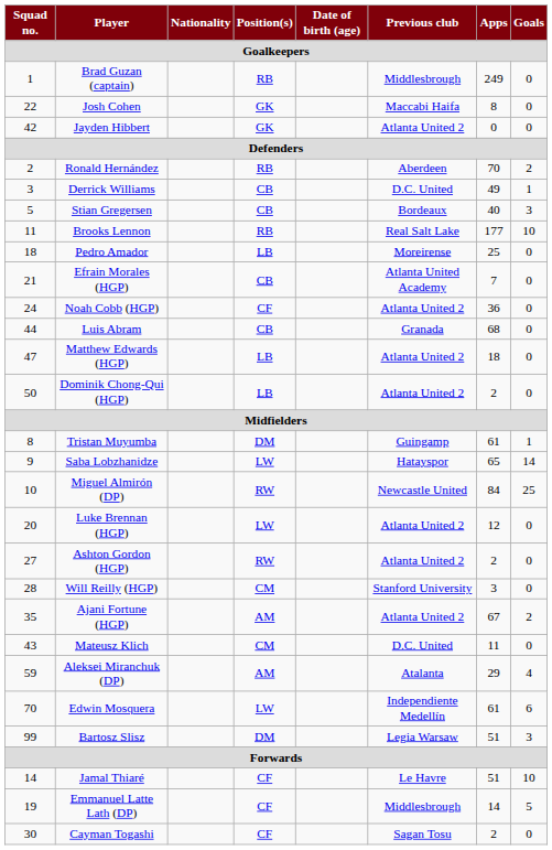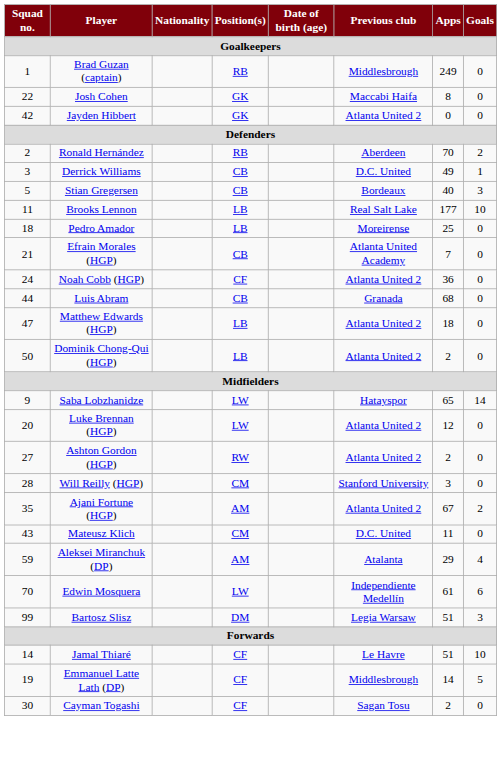 <table class="wikitable" style="text-align:center; font-size:90%; width:100%;">
 <tr>
 <th style="background:#80000a; color:#fff; text-align:center;">Squad no.</th>
 <th style="background:#80000a; color:#fff; text-align:center;">Player</th>
 <th style="background:#80000a; color:#fff; text-align:center;">Nationality</th>
 <th style="background:#80000a; color:#fff; text-align:center;">Position(s)</th>
 <th style="background:#80000a; color:#fff; text-align:center;">Date of birth (age)</th>
 <th style="background:#80000a; color:#fff; text-align:center;">Previous club</th>
 <th style="background:#80000a; color:#fff; text-align:center;">Apps</th>
 <th style="background:#80000a; color:#fff; text-align:center;">Goals</th>
 </tr>
 <tr>
 <th colspan="8" style="background:#dcdcdc; text-align:center;">Goalkeepers</th>
 </tr>
 <tr>
 <td>1</td>
 <td><a href='#'>Brad Guzan</a> (<a href='#'>captain</a>)</td>
 <td></td>
 <td><a href='#'>RB</a></td>
 <td></td>
 <td> <a href='#'>Middlesbrough</a></td>
 <td>249</td>
 <td>0</td>
 </tr>
 <tr>
 <td>22</td>
 <td><a href='#'>Josh Cohen</a></td>
 <td></td>
 <td><a href='#'>GK</a></td>
 <td></td>
 <td> <a href='#'>Maccabi Haifa</a></td>
 <td>8</td>
 <td>0</td>
 </tr>
 <tr>
 <td>42</td>
 <td><a href='#'>Jayden Hibbert</a></td>
 <td></td>
 <td><a href='#'>GK</a></td>
 <td></td>
 <td> <a href='#'>Atlanta United 2</a></td>
 <td>0</td>
 <td>0</td>
 </tr>
 <tr>
 <th colspan="8" style="background:#dcdcdc; text-align:center;">Defenders</th>
 </tr>
 <tr>
 <td>2</td>
 <td><a href='#'>Ronald Hernández</a></td>
 <td></td>
 <td><a href='#'>RB</a></td>
 <td></td>
 <td> <a href='#'>Aberdeen</a></td>
 <td>70</td>
 <td>2</td>
 </tr>
 <tr>
 <td>3</td>
 <td><a href='#'>Derrick Williams</a></td>
 <td></td>
 <td><a href='#'>CB</a></td>
 <td></td>
 <td> <a href='#'>D.C. United</a></td>
 <td>49</td>
 <td>1</td>
 </tr>
 <tr>
 <td>5</td>
 <td><a href='#'>Stian Gregersen</a></td>
 <td></td>
 <td><a href='#'>CB</a></td>
 <td></td>
 <td> <a href='#'>Bordeaux</a></td>
 <td>40</td>
 <td>3</td>
 </tr>
 <tr>
 <td>11</td>
 <td><a href='#'>Brooks Lennon</a></td>
 <td></td>
-<td><a href='#'>RB</a></td>
+<td><a href='#'>LB</a></td>
 <td></td>
 <td> <a href='#'>Real Salt Lake</a></td>
 <td>177</td>
 <td>10</td>
 </tr>
 <tr>
 <td>18</td>
 <td><a href='#'>Pedro Amador</a></td>
 <td></td>
 <td><a href='#'>LB</a></td>
 <td></td>
 <td> <a href='#'>Moreirense</a></td>
 <td>25</td>
 <td>0</td>
 </tr>
 <tr>
 <td>21</td>
 <td><a href='#'>Efrain Morales</a> (<a href='#'>HGP</a>)</td>
 <td></td>
 <td><a href='#'>CB</a></td>
 <td></td>
 <td> <a href='#'>Atlanta United Academy</a></td>
 <td>7</td>
 <td>0</td>
 </tr>
 <tr>
 <td>24</td>
 <td><a href='#'>Noah Cobb</a> (<a href='#'>HGP</a>)</td>
 <td></td>
 <td><a href='#'>CF</a></td>
 <td></td>
 <td> <a href='#'>Atlanta United 2</a></td>
 <td>36</td>
 <td>0</td>
 </tr>
 <tr>
 <td>44</td>
 <td><a href='#'>Luis Abram</a></td>
 <td></td>
 <td><a href='#'>CB</a></td>
 <td></td>
 <td> <a href='#'>Granada</a></td>
 <td>68</td>
 <td>0</td>
 </tr>
 <tr>
 <td>47</td>
 <td><a href='#'>Matthew Edwards</a> (<a href='#'>HGP</a>)</td>
 <td></td>
 <td><a href='#'>LB</a></td>
 <td></td>
 <td> <a href='#'>Atlanta United 2</a></td>
 <td>18</td>
 <td>0</td>
 </tr>
 <tr>
 <td>50</td>
 <td><a href='#'>Dominik Chong-Qui</a> (<a href='#'>HGP</a>)</td>
 <td></td>
 <td><a href='#'>LB</a></td>
 <td></td>
 <td> <a href='#'>Atlanta United 2</a></td>
 <td>2</td>
 <td>0</td>
 </tr>
 <tr>
 <th colspan="8" style="background:#dcdcdc; text-align:center;">Midfielders</th>
 </tr>
 <tr>
-<td>8</td>
-<td><a href='#'>Tristan Muyumba</a></td>
-<td></td>
-<td><a href='#'>DM</a></td>
-<td></td>
-<td> <a href='#'>Guingamp</a></td>
-<td>61</td>
-<td>1</td>
-</tr>
-<tr>
 <td>9</td>
 <td><a href='#'>Saba Lobzhanidze</a></td>
 <td></td>
 <td><a href='#'>LW</a></td>
 <td></td>
 <td> <a href='#'>Hatayspor</a></td>
 <td>65</td>
 <td>14</td>
-</tr>
-<tr>
-<td>10</td>
-<td><a href='#'>Miguel Almirón</a> (<a href='#'>DP</a>)</td>
-<td></td>
-<td><a href='#'>RW</a></td>
-<td></td>
-<td> <a href='#'>Newcastle United</a></td>
-<td>84</td>
-<td>25</td>
 </tr>
 <tr>
 <td>20</td>
 <td><a href='#'>Luke Brennan</a> (<a href='#'>HGP</a>)</td>
 <td></td>
 <td><a href='#'>LW</a></td>
 <td></td>
 <td> <a href='#'>Atlanta United 2</a></td>
 <td>12</td>
 <td>0</td>
 </tr>
 <tr>
 <td>27</td>
 <td><a href='#'>Ashton Gordon</a> (<a href='#'>HGP</a>)</td>
 <td></td>
 <td><a href='#'>RW</a></td>
 <td></td>
 <td> <a href='#'>Atlanta United 2</a></td>
 <td>2</td>
 <td>0</td>
 </tr>
 <tr>
 <td>28</td>
 <td><a href='#'>Will Reilly</a> (<a href='#'>HGP</a>)</td>
 <td></td>
 <td><a href='#'>CM</a></td>
 <td></td>
 <td> <a href='#'>Stanford University</a></td>
 <td>3</td>
 <td>0</td>
 </tr>
 <tr>
 <td>35</td>
 <td><a href='#'>Ajani Fortune</a> (<a href='#'>HGP</a>)</td>
 <td></td>
 <td><a href='#'>AM</a></td>
 <td></td>
 <td> <a href='#'>Atlanta United 2</a></td>
 <td>67</td>
 <td>2</td>
 </tr>
 <tr>
 <td>43</td>
 <td><a href='#'>Mateusz Klich</a></td>
 <td></td>
 <td><a href='#'>CM</a></td>
 <td></td>
 <td> <a href='#'>D.C. United</a></td>
 <td>11</td>
 <td>0</td>
 </tr>
 <tr>
 <td>59</td>
 <td><a href='#'>Aleksei Miranchuk</a> (<a href='#'>DP</a>)</td>
 <td></td>
 <td><a href='#'>AM</a></td>
 <td></td>
 <td> <a href='#'>Atalanta</a></td>
 <td>29</td>
 <td>4</td>
 </tr>
 <tr>
 <td>70</td>
 <td><a href='#'>Edwin Mosquera</a></td>
 <td></td>
 <td><a href='#'>LW</a></td>
 <td></td>
 <td> <a href='#'>Independiente Medellín</a></td>
 <td>61</td>
 <td>6</td>
 </tr>
 <tr>
 <td>99</td>
 <td><a href='#'>Bartosz Slisz</a></td>
 <td></td>
 <td><a href='#'>DM</a></td>
 <td></td>
 <td> <a href='#'>Legia Warsaw</a></td>
 <td>51</td>
 <td>3</td>
 </tr>
 <tr>
 <th colspan="8" style="background:#dcdcdc; text-align:center;">Forwards</th>
 </tr>
 <tr>
 <td>14</td>
 <td><a href='#'>Jamal Thiaré</a></td>
 <td></td>
 <td><a href='#'>CF</a></td>
 <td></td>
 <td> <a href='#'>Le Havre</a></td>
 <td>51</td>
 <td>10</td>
 </tr>
 <tr>
 <td>19</td>
 <td><a href='#'>Emmanuel Latte Lath</a> (<a href='#'>DP</a>)</td>
 <td></td>
 <td><a href='#'>CF</a></td>
 <td></td>
 <td> <a href='#'>Middlesbrough</a></td>
 <td>14</td>
 <td>5</td>
 </tr>
 <tr>
 <td>30</td>
 <td><a href='#'>Cayman Togashi</a></td>
 <td></td>
 <td><a href='#'>CF</a></td>
 <td></td>
 <td> <a href='#'>Sagan Tosu</a></td>
 <td>2</td>
 <td>0</td>
 </tr>
 </table>
